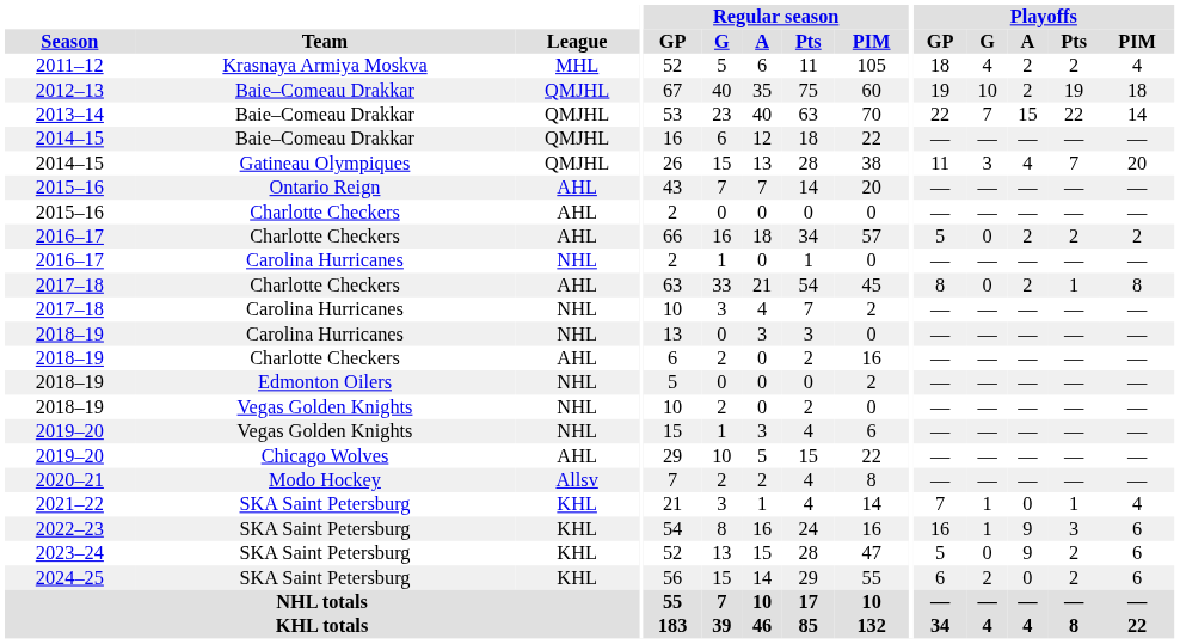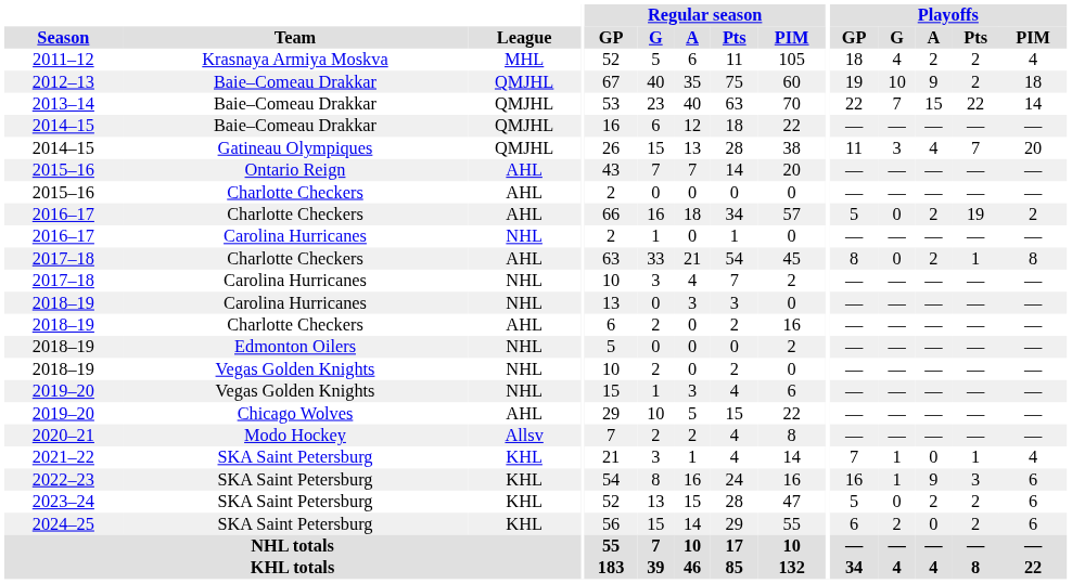 <table border="0" cellpadding="1" cellspacing="0" style="text-align:center; width:60em">
 <tr bgcolor="#e0e0e0">
 <th colspan="3" bgcolor="#ffffff"></th>
 <th rowspan="99" bgcolor="#ffffff"></th>
 <th colspan="5"><a href='#'>Regular season</a></th>
 <th rowspan="99" bgcolor="#ffffff"></th>
 <th colspan="5"><a href='#'>Playoffs</a></th>
 </tr>
 <tr bgcolor="#e0e0e0">
 <th><a href='#'>Season</a></th>
 <th>Team</th>
 <th>League</th>
 <th>GP</th>
 <th><a href='#'>G</a></th>
 <th><a href='#'>A</a></th>
 <th><a href='#'>Pts</a></th>
 <th><a href='#'>PIM</a></th>
 <th>GP</th>
 <th>G</th>
 <th>A</th>
 <th>Pts</th>
 <th>PIM</th>
 </tr>
 <tr>
 <td><a href='#'>2011–12</a></td>
 <td><a href='#'>Krasnaya Armiya Moskva</a></td>
 <td><a href='#'>MHL</a></td>
 <td>52</td>
 <td>5</td>
 <td>6</td>
 <td>11</td>
 <td>105</td>
 <td>18</td>
 <td>4</td>
 <td>2</td>
 <td>2</td>
 <td>4</td>
 </tr>
 <tr bgcolor="#f0f0f0">
 <td><a href='#'>2012–13</a></td>
 <td><a href='#'>Baie–Comeau Drakkar</a></td>
 <td><a href='#'>QMJHL</a></td>
 <td>67</td>
 <td>40</td>
 <td>35</td>
 <td>75</td>
 <td>60</td>
 <td>19</td>
 <td>10</td>
+<td>9</td>
 <td>2</td>
-<td>19</td>
 <td>18</td>
 </tr>
 <tr>
 <td><a href='#'>2013–14</a></td>
 <td>Baie–Comeau Drakkar</td>
 <td>QMJHL</td>
 <td>53</td>
 <td>23</td>
 <td>40</td>
 <td>63</td>
 <td>70</td>
 <td>22</td>
 <td>7</td>
 <td>15</td>
 <td>22</td>
 <td>14</td>
 </tr>
 <tr bgcolor="#f0f0f0">
 <td><a href='#'>2014–15</a></td>
 <td>Baie–Comeau Drakkar</td>
 <td>QMJHL</td>
 <td>16</td>
 <td>6</td>
 <td>12</td>
 <td>18</td>
 <td>22</td>
 <td>—</td>
 <td>—</td>
 <td>—</td>
 <td>—</td>
 <td>—</td>
 </tr>
 <tr>
 <td>2014–15</td>
 <td><a href='#'>Gatineau Olympiques</a></td>
 <td>QMJHL</td>
 <td>26</td>
 <td>15</td>
 <td>13</td>
 <td>28</td>
 <td>38</td>
 <td>11</td>
 <td>3</td>
 <td>4</td>
 <td>7</td>
 <td>20</td>
 </tr>
 <tr bgcolor="#f0f0f0">
 <td><a href='#'>2015–16</a></td>
 <td><a href='#'>Ontario Reign</a></td>
 <td><a href='#'>AHL</a></td>
 <td>43</td>
 <td>7</td>
 <td>7</td>
 <td>14</td>
 <td>20</td>
 <td>—</td>
 <td>—</td>
 <td>—</td>
 <td>—</td>
 <td>—</td>
 </tr>
 <tr>
 <td>2015–16</td>
 <td><a href='#'>Charlotte Checkers</a></td>
 <td>AHL</td>
 <td>2</td>
 <td>0</td>
 <td>0</td>
 <td>0</td>
 <td>0</td>
 <td>—</td>
 <td>—</td>
 <td>—</td>
 <td>—</td>
 <td>—</td>
 </tr>
 <tr bgcolor="#f0f0f0">
 <td><a href='#'>2016–17</a></td>
 <td>Charlotte Checkers</td>
 <td>AHL</td>
 <td>66</td>
 <td>16</td>
 <td>18</td>
 <td>34</td>
 <td>57</td>
 <td>5</td>
 <td>0</td>
 <td>2</td>
-<td>2</td>
+<td>19</td>
 <td>2</td>
 </tr>
 <tr>
 <td><a href='#'>2016–17</a></td>
 <td><a href='#'>Carolina Hurricanes</a></td>
 <td><a href='#'>NHL</a></td>
 <td>2</td>
 <td>1</td>
 <td>0</td>
 <td>1</td>
 <td>0</td>
 <td>—</td>
 <td>—</td>
 <td>—</td>
 <td>—</td>
 <td>—</td>
 </tr>
 <tr bgcolor="#f0f0f0">
 <td><a href='#'>2017–18</a></td>
 <td>Charlotte Checkers</td>
 <td>AHL</td>
 <td>63</td>
 <td>33</td>
 <td>21</td>
 <td>54</td>
 <td>45</td>
 <td>8</td>
 <td>0</td>
 <td>2</td>
 <td>1</td>
 <td>8</td>
 </tr>
 <tr>
 <td><a href='#'>2017–18</a></td>
 <td>Carolina Hurricanes</td>
 <td>NHL</td>
 <td>10</td>
 <td>3</td>
 <td>4</td>
 <td>7</td>
 <td>2</td>
 <td>—</td>
 <td>—</td>
 <td>—</td>
 <td>—</td>
 <td>—</td>
 </tr>
 <tr bgcolor="#f0f0f0">
 <td><a href='#'>2018–19</a></td>
 <td>Carolina Hurricanes</td>
 <td>NHL</td>
 <td>13</td>
 <td>0</td>
 <td>3</td>
 <td>3</td>
 <td>0</td>
 <td>—</td>
 <td>—</td>
 <td>—</td>
 <td>—</td>
 <td>—</td>
 </tr>
 <tr>
 <td><a href='#'>2018–19</a></td>
 <td>Charlotte Checkers</td>
 <td>AHL</td>
 <td>6</td>
 <td>2</td>
 <td>0</td>
 <td>2</td>
 <td>16</td>
 <td>—</td>
 <td>—</td>
 <td>—</td>
 <td>—</td>
 <td>—</td>
 </tr>
 <tr bgcolor="#f0f0f0">
 <td>2018–19</td>
 <td><a href='#'>Edmonton Oilers</a></td>
 <td>NHL</td>
 <td>5</td>
 <td>0</td>
 <td>0</td>
 <td>0</td>
 <td>2</td>
 <td>—</td>
 <td>—</td>
 <td>—</td>
 <td>—</td>
 <td>—</td>
 </tr>
 <tr>
 <td>2018–19</td>
 <td><a href='#'>Vegas Golden Knights</a></td>
 <td>NHL</td>
 <td>10</td>
 <td>2</td>
 <td>0</td>
 <td>2</td>
 <td>0</td>
 <td>—</td>
 <td>—</td>
 <td>—</td>
 <td>—</td>
 <td>—</td>
 </tr>
 <tr bgcolor="#f0f0f0">
 <td><a href='#'>2019–20</a></td>
 <td>Vegas Golden Knights</td>
 <td>NHL</td>
 <td>15</td>
 <td>1</td>
 <td>3</td>
 <td>4</td>
 <td>6</td>
 <td>—</td>
 <td>—</td>
 <td>—</td>
 <td>—</td>
 <td>—</td>
 </tr>
 <tr>
 <td><a href='#'>2019–20</a></td>
 <td><a href='#'>Chicago Wolves</a></td>
 <td>AHL</td>
 <td>29</td>
 <td>10</td>
 <td>5</td>
 <td>15</td>
 <td>22</td>
 <td>—</td>
 <td>—</td>
 <td>—</td>
 <td>—</td>
 <td>—</td>
 </tr>
 <tr bgcolor="#f0f0f0">
 <td><a href='#'>2020–21</a></td>
 <td><a href='#'>Modo Hockey</a></td>
 <td><a href='#'>Allsv</a></td>
 <td>7</td>
 <td>2</td>
 <td>2</td>
 <td>4</td>
 <td>8</td>
 <td>—</td>
 <td>—</td>
 <td>—</td>
 <td>—</td>
 <td>—</td>
 </tr>
 <tr>
 <td><a href='#'>2021–22</a></td>
 <td><a href='#'>SKA Saint Petersburg</a></td>
 <td><a href='#'>KHL</a></td>
 <td>21</td>
 <td>3</td>
 <td>1</td>
 <td>4</td>
 <td>14</td>
 <td>7</td>
 <td>1</td>
 <td>0</td>
 <td>1</td>
 <td>4</td>
 </tr>
 <tr bgcolor="#f0f0f0">
 <td><a href='#'>2022–23</a></td>
 <td>SKA Saint Petersburg</td>
 <td>KHL</td>
 <td>54</td>
 <td>8</td>
 <td>16</td>
 <td>24</td>
 <td>16</td>
 <td>16</td>
 <td>1</td>
 <td>9</td>
 <td>3</td>
 <td>6</td>
 </tr>
 <tr>
 <td><a href='#'>2023–24</a></td>
 <td>SKA Saint Petersburg</td>
 <td>KHL</td>
 <td>52</td>
 <td>13</td>
 <td>15</td>
 <td>28</td>
 <td>47</td>
 <td>5</td>
 <td>0</td>
-<td>9</td>
+<td>2</td>
 <td>2</td>
 <td>6</td>
 </tr>
 <tr bgcolor="#f0f0f0">
 <td><a href='#'>2024–25</a></td>
 <td>SKA Saint Petersburg</td>
 <td>KHL</td>
 <td>56</td>
 <td>15</td>
 <td>14</td>
 <td>29</td>
 <td>55</td>
 <td>6</td>
 <td>2</td>
 <td>0</td>
 <td>2</td>
 <td>6</td>
 </tr>
 <tr bgcolor="#e0e0e0">
 <th colspan="3">NHL totals</th>
 <th>55</th>
 <th>7</th>
 <th>10</th>
 <th>17</th>
 <th>10</th>
 <th>—</th>
 <th>—</th>
 <th>—</th>
 <th>—</th>
 <th>—</th>
 </tr>
 <tr bgcolor="#e0e0e0">
 <th colspan="3">KHL totals</th>
 <th>183</th>
 <th>39</th>
 <th>46</th>
 <th>85</th>
 <th>132</th>
 <th>34</th>
 <th>4</th>
 <th>4</th>
 <th>8</th>
 <th>22</th>
 </tr>
 </table>
